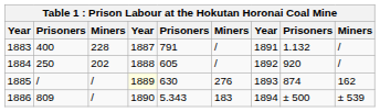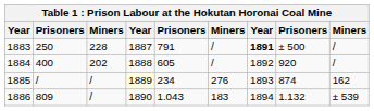 <table class="wikitable">
 <tr>
 <th colspan="9">Table 1 : Prison Labour at the Hokutan Horonai Coal Mine</th>
 </tr>
 <tr>
 <th>Year</th>
 <th>Prisoners</th>
 <th>Miners</th>
 <th>Year</th>
 <th>Prisoners</th>
 <th>Miners</th>
 <th>Year</th>
 <th>Prisoners</th>
 <th>Miners</th>
 </tr>
 <tr>
 <td>1883</td>
-<td>400</td>
+<td>250</td>
 <td>228</td>
 <td>1887</td>
 <td>791</td>
 <td>/</td>
-<td>1891</td>
-<td>1.132</td>
+<td><strong>1891</strong></td>
+<td>± 500</td>
 <td>/</td>
 </tr>
 <tr>
 <td>1884</td>
-<td>250</td>
+<td>400</td>
 <td>202</td>
 <td>1888</td>
 <td>605</td>
 <td>/</td>
 <td>1892</td>
 <td>920</td>
 <td>/</td>
 </tr>
 <tr>
 <td>1885</td>
 <td>/</td>
 <td>/</td>
 <td style="background: lightyellow;">1889</td>
-<td>630</td>
+<td>234</td>
 <td>276</td>
 <td>1893</td>
 <td>874</td>
 <td>162</td>
 </tr>
 <tr>
 <td>1886</td>
 <td>809</td>
 <td>/</td>
 <td>1890</td>
-<td>5.343</td>
+<td>1.043</td>
 <td>183</td>
 <td>1894</td>
-<td>± 500</td>
+<td>1.132</td>
 <td>± 539</td>
 </tr>
 </table>
